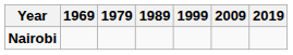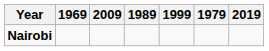 <table class="wikitable">
 <tr>
 <th>Year</th>
 <th>1969</th>
-<th>1979</th>
+<th>2009</th>
 <th>1989</th>
 <th>1999</th>
-<th>2009</th>
+<th>1979</th>
 <th>2019</th>
 </tr>
 <tr>
 <td><strong>Nairobi</strong></td>
 <td></td>
 <td></td>
 <td></td>
 <td></td>
 <td></td>
 <td><strong></strong></td>
 </tr>
 </table>
